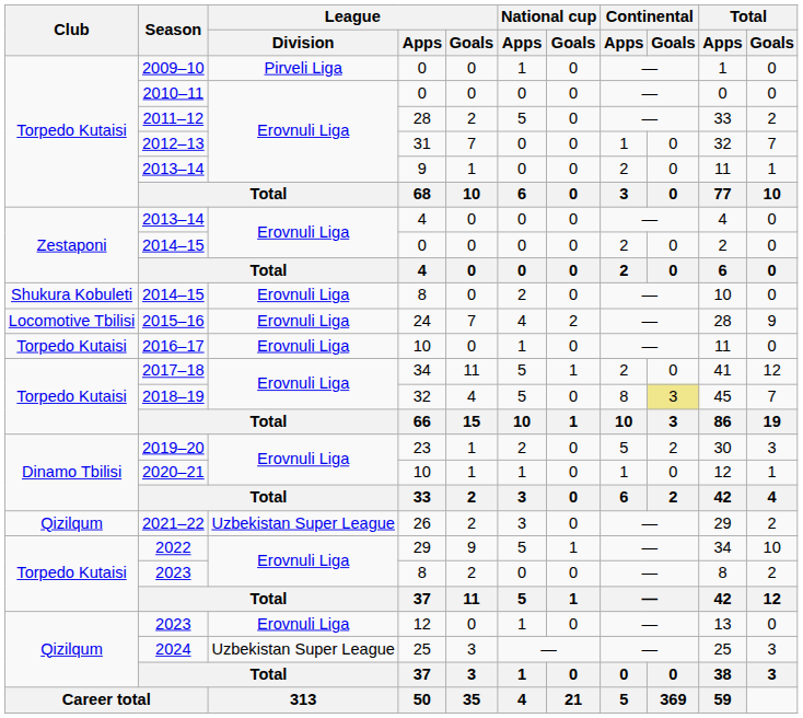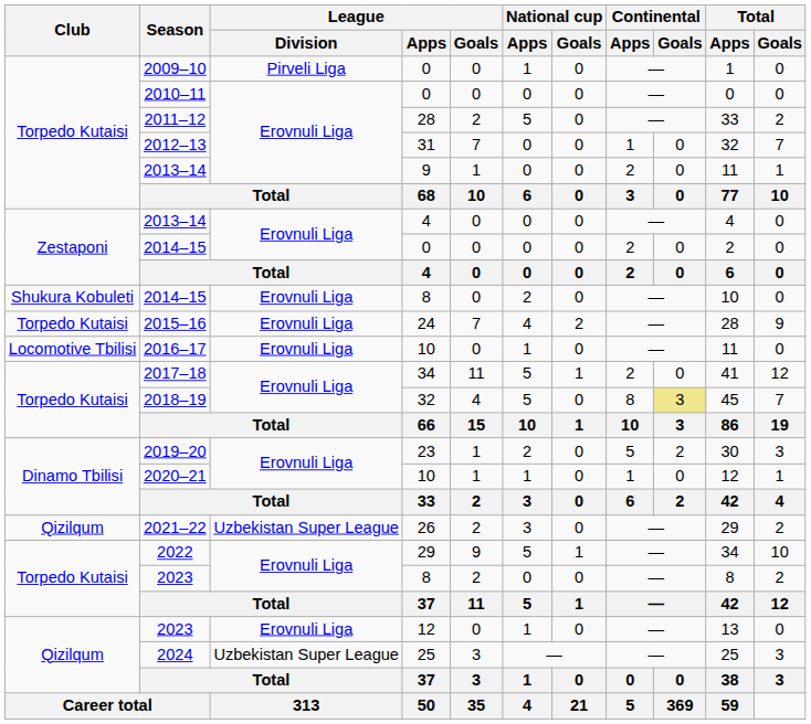 <table class="wikitable" style="text-align:center">
 <tr>
 <th rowspan=2>Club</th>
 <th rowspan=2>Season</th>
 <th colspan=3>League</th>
 <th colspan=2>National cup</th>
 <th colspan=2>Continental</th>
 <th colspan=2>Total</th>
 </tr>
 <tr>
 <th>Division</th>
 <th>Apps</th>
 <th>Goals</th>
 <th>Apps</th>
 <th>Goals</th>
 <th>Apps</th>
 <th>Goals</th>
 <th>Apps</th>
 <th>Goals</th>
 </tr>
 <tr>
 <td rowspan=6><a href='#'>Torpedo Kutaisi</a></td>
 <td><a href='#'>2009–10</a></td>
 <td><a href='#'>Pirveli Liga</a></td>
 <td>0</td>
 <td>0</td>
 <td>1</td>
 <td>0</td>
 <td colspan="2">—</td>
 <td>1</td>
 <td>0</td>
 </tr>
 <tr>
 <td><a href='#'>2010–11</a></td>
 <td rowspan=4><a href='#'>Erovnuli Liga</a></td>
 <td>0</td>
 <td>0</td>
 <td>0</td>
 <td>0</td>
 <td colspan="2">—</td>
 <td>0</td>
 <td>0</td>
 </tr>
 <tr>
 <td><a href='#'>2011–12</a></td>
 <td>28</td>
 <td>2</td>
 <td>5</td>
 <td>0</td>
 <td colspan="2">—</td>
 <td>33</td>
 <td>2</td>
 </tr>
 <tr>
 <td><a href='#'>2012–13</a></td>
 <td>31</td>
 <td>7</td>
 <td>0</td>
 <td>0</td>
 <td>1</td>
 <td>0</td>
 <td>32</td>
 <td>7</td>
 </tr>
 <tr>
 <td><a href='#'>2013–14</a></td>
 <td>9</td>
 <td>1</td>
 <td>0</td>
 <td>0</td>
 <td>2</td>
 <td>0</td>
 <td>11</td>
 <td>1</td>
 </tr>
 <tr>
 <th colspan="2">Total</th>
 <th>68</th>
 <th>10</th>
 <th>6</th>
 <th>0</th>
 <th>3</th>
 <th>0</th>
 <th>77</th>
 <th>10</th>
 </tr>
 <tr>
 <td rowspan=3><a href='#'>Zestaponi</a></td>
 <td><a href='#'>2013–14</a></td>
 <td rowspan=2><a href='#'>Erovnuli Liga</a></td>
 <td>4</td>
 <td>0</td>
 <td>0</td>
 <td>0</td>
 <td colspan="2">—</td>
 <td>4</td>
 <td>0</td>
 </tr>
 <tr>
 <td><a href='#'>2014–15</a></td>
 <td>0</td>
 <td>0</td>
 <td>0</td>
 <td>0</td>
 <td>2</td>
 <td>0</td>
 <td>2</td>
 <td>0</td>
 </tr>
 <tr>
 <th colspan="2">Total</th>
 <th>4</th>
 <th>0</th>
 <th>0</th>
 <th>0</th>
 <th>2</th>
 <th>0</th>
 <th>6</th>
 <th>0</th>
 </tr>
 <tr>
 <td><a href='#'>Shukura Kobuleti</a></td>
 <td><a href='#'>2014–15</a></td>
 <td><a href='#'>Erovnuli Liga</a></td>
 <td>8</td>
 <td>0</td>
 <td>2</td>
 <td>0</td>
 <td colspan="2">—</td>
 <td>10</td>
 <td>0</td>
 </tr>
 <tr>
-<td><a href='#'>Locomotive Tbilisi</a></td>
+<td><a href='#'>Torpedo Kutaisi</a></td>
 <td><a href='#'>2015–16</a></td>
 <td><a href='#'>Erovnuli Liga</a></td>
 <td>24</td>
 <td>7</td>
 <td>4</td>
 <td>2</td>
 <td colspan="2">—</td>
 <td>28</td>
 <td>9</td>
 </tr>
 <tr>
-<td><a href='#'>Torpedo Kutaisi</a></td>
+<td><a href='#'>Locomotive Tbilisi</a></td>
 <td><a href='#'>2016–17</a></td>
 <td><a href='#'>Erovnuli Liga</a></td>
 <td>10</td>
 <td>0</td>
 <td>1</td>
 <td>0</td>
 <td colspan="2">—</td>
 <td>11</td>
 <td>0</td>
 </tr>
 <tr>
 <td rowspan=3><a href='#'>Torpedo Kutaisi</a></td>
 <td><a href='#'>2017–18</a></td>
 <td rowspan=2><a href='#'>Erovnuli Liga</a></td>
 <td>34</td>
 <td>11</td>
 <td>5</td>
 <td>1</td>
 <td>2</td>
 <td>0</td>
 <td>41</td>
 <td>12</td>
 </tr>
 <tr>
 <td><a href='#'>2018–19</a></td>
 <td>32</td>
 <td>4</td>
 <td>5</td>
 <td>0</td>
 <td>8</td>
 <td style="background: khaki;">3</td>
 <td>45</td>
 <td>7</td>
 </tr>
 <tr>
 <th colspan="2">Total</th>
 <th>66</th>
 <th>15</th>
 <th>10</th>
 <th>1</th>
 <th>10</th>
 <th>3</th>
 <th>86</th>
 <th>19</th>
 </tr>
 <tr>
 <td rowspan=3><a href='#'>Dinamo Tbilisi</a></td>
 <td><a href='#'>2019–20</a></td>
 <td rowspan=2><a href='#'>Erovnuli Liga</a></td>
 <td>23</td>
 <td>1</td>
 <td>2</td>
 <td>0</td>
 <td>5</td>
 <td>2</td>
 <td>30</td>
 <td>3</td>
 </tr>
 <tr>
 <td><a href='#'>2020–21</a></td>
 <td>10</td>
 <td>1</td>
 <td>1</td>
 <td>0</td>
 <td>1</td>
 <td>0</td>
 <td>12</td>
 <td>1</td>
 </tr>
 <tr>
 <th colspan="2">Total</th>
 <th>33</th>
 <th>2</th>
 <th>3</th>
 <th>0</th>
 <th>6</th>
 <th>2</th>
 <th>42</th>
 <th>4</th>
 </tr>
 <tr>
 <td><a href='#'>Qizilqum</a></td>
 <td><a href='#'>2021–22</a></td>
 <td><a href='#'>Uzbekistan Super League</a></td>
 <td>26</td>
 <td>2</td>
 <td>3</td>
 <td>0</td>
 <td colspan="2">—</td>
 <td>29</td>
 <td>2</td>
 </tr>
 <tr>
 <td rowspan=3><a href='#'>Torpedo Kutaisi</a></td>
 <td><a href='#'>2022</a></td>
 <td rowspan=2><a href='#'>Erovnuli Liga</a></td>
 <td>29</td>
 <td>9</td>
 <td>5</td>
 <td>1</td>
 <td colspan="2">—</td>
 <td>34</td>
 <td>10</td>
 </tr>
 <tr>
 <td><a href='#'>2023</a></td>
 <td>8</td>
 <td>2</td>
 <td>0</td>
 <td>0</td>
 <td colspan="2">—</td>
 <td>8</td>
 <td>2</td>
 </tr>
 <tr>
 <th colspan="2">Total</th>
 <th>37</th>
 <th>11</th>
 <th>5</th>
 <th>1</th>
 <th colspan="2">—</th>
 <th>42</th>
 <th>12</th>
 </tr>
 <tr>
 <td rowspan="3"><a href='#'>Qizilqum</a></td>
 <td><a href='#'>2023</a></td>
 <td><a href='#'>Erovnuli Liga</a></td>
 <td>12</td>
 <td>0</td>
 <td>1</td>
 <td>0</td>
 <td colspan="2">—</td>
 <td>13</td>
 <td>0</td>
 </tr>
 <tr>
 <td><a href='#'>2024</a></td>
 <td>Uzbekistan Super League</td>
 <td>25</td>
 <td>3</td>
 <td colspan="2">—</td>
 <td colspan="2">—</td>
 <td>25</td>
 <td>3</td>
 </tr>
 <tr>
 <th colspan="2">Total</th>
 <th>37</th>
 <th>3</th>
 <th>1</th>
 <th>0</th>
 <th>0</th>
 <th>0</th>
 <th>38</th>
 <th>3</th>
 </tr>
 <tr>
 <th colspan="2">Career total</th>
 <th>313</th>
 <th>50</th>
 <th>35</th>
 <th>4</th>
 <th>21</th>
 <th>5</th>
 <th>369</th>
 <th>59</th>
 </tr>
 </table>
